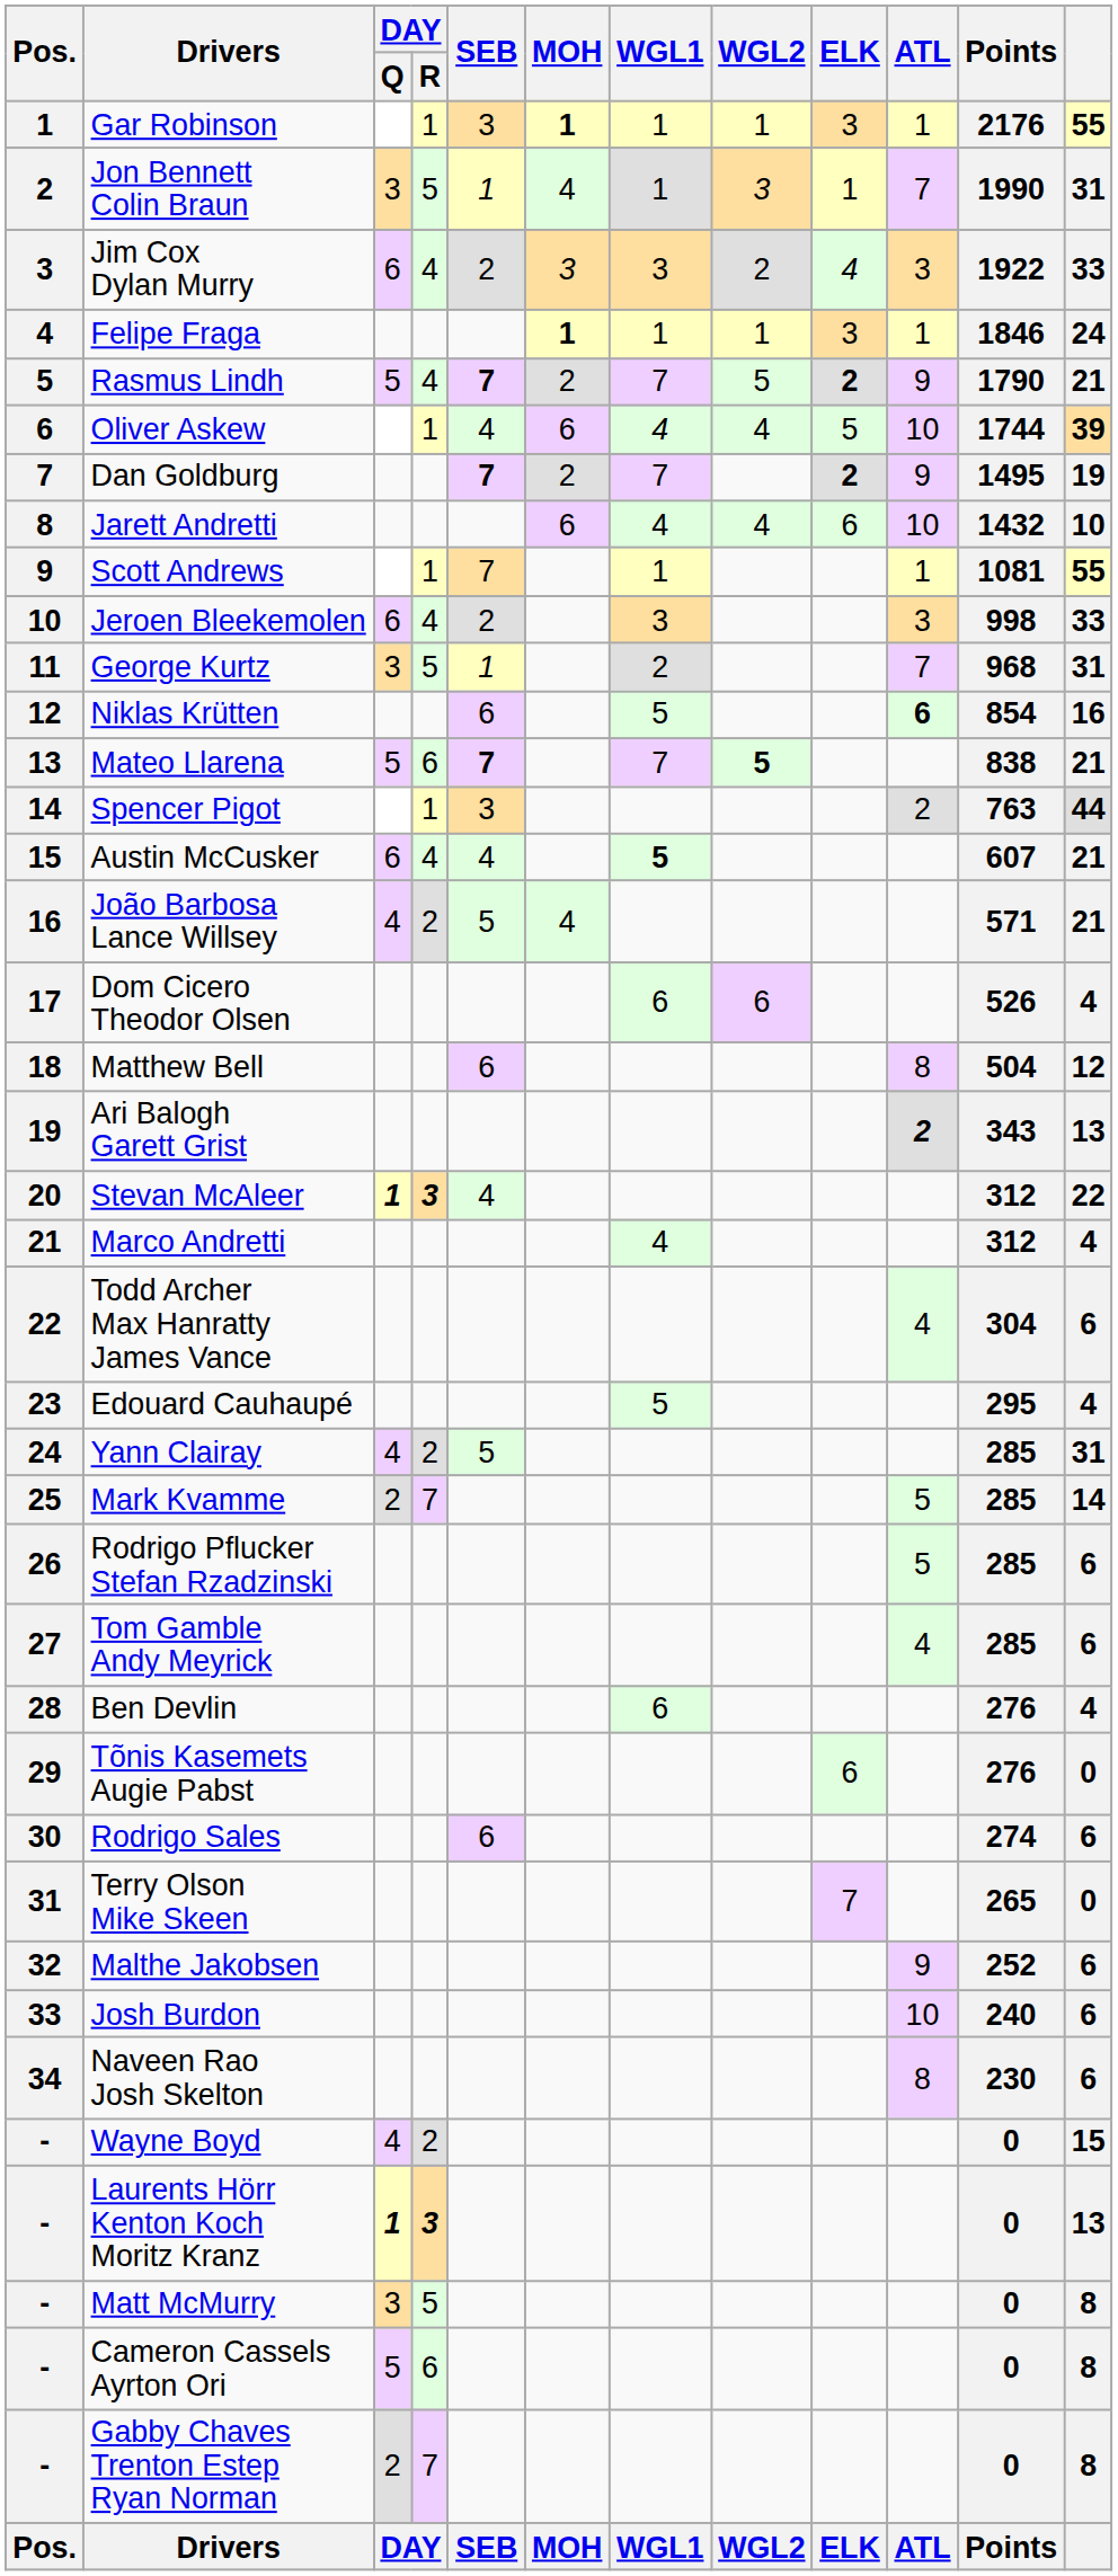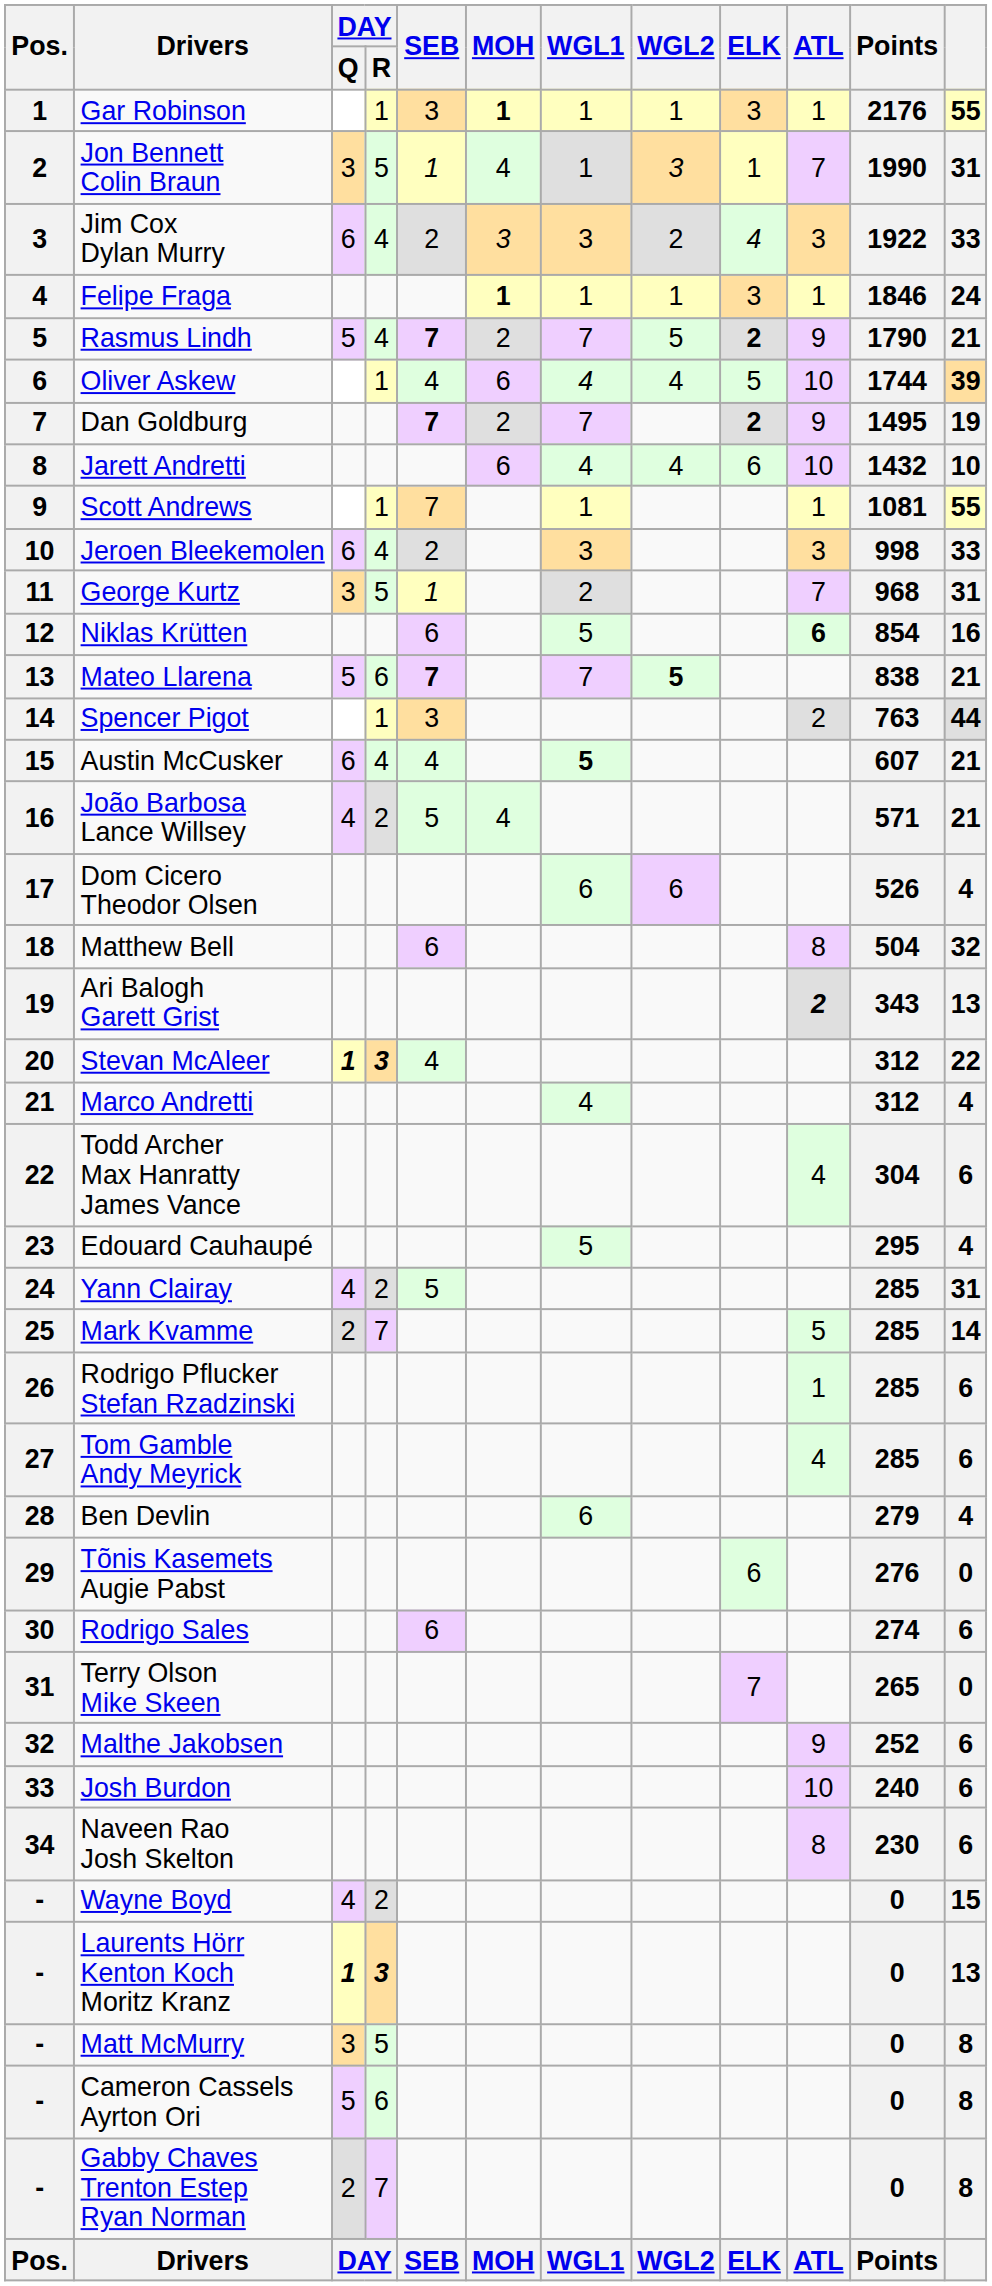 <table class="wikitable" style="font-size:85%;">
 <tr>
 <th rowspan="2">Pos.</th>
 <th rowspan="2">Drivers</th>
 <th colspan="2"><a href='#'>DAY</a></th>
 <th rowspan="2"><a href='#'>SEB</a></th>
 <th rowspan="2"><a href='#'>MOH</a></th>
 <th rowspan="2"><a href='#'>WGL1</a></th>
 <th rowspan="2"><a href='#'>WGL2</a></th>
 <th rowspan="2"><a href='#'>ELK</a></th>
 <th rowspan="2"><a href='#'>ATL</a></th>
 <th rowspan="2">Points</th>
 <th rowspan="2"></th>
 </tr>
 <tr>
 <th>Q</th>
 <th>R</th>
 </tr>
 <tr>
 <th>1</th>
 <td> <a href='#'>Gar Robinson</a></td>
 <td style="background:#ffffff;" align="center"></td>
 <td style="background:#ffffbf;" align="center">1</td>
 <td style="background:#ffdf9f;" align="center">3</td>
 <td style="background:#ffffbf;" align="center"><strong>1</strong></td>
 <td style="background:#ffffbf;" align="center">1</td>
 <td style="background:#ffffbf;" align="center">1</td>
 <td style="background:#ffdf9f;" align="center">3</td>
 <td style="background:#ffffbf;" align="center">1</td>
 <th>2176</th>
 <th style="background:#ffffbf;">55</th>
 </tr>
 <tr>
 <th>2</th>
 <td> <a href='#'>Jon Bennett</a><br> <a href='#'>Colin Braun</a></td>
 <td style="background:#ffdf9f;" align="center">3</td>
 <td style="background:#dfffdf;" align="center">5</td>
 <td style="background:#ffffbf;" align="center"><em>1</em></td>
 <td style="background:#dfffdf;" align="center">4</td>
 <td style="background:#dfdfdf;" align="center">1</td>
 <td style="background:#ffdf9f;" align="center"><em>3</em></td>
 <td style="background:#ffffbf;" align="center">1</td>
 <td style="background:#efcfff;" align="center">7</td>
 <th>1990</th>
 <th>31</th>
 </tr>
 <tr>
 <th>3</th>
 <td> Jim Cox<br> Dylan Murry</td>
 <td style="background:#efcfff;" align="center">6</td>
 <td style="background:#dfffdf;" align="center">4</td>
 <td style="background:#dfdfdf;" align="center">2</td>
 <td style="background:#ffdf9f;" align="center"><em>3</em></td>
 <td style="background:#ffdf9f;" align="center">3</td>
 <td style="background:#dfdfdf;" align="center">2</td>
 <td style="background:#dfffdf;" align="center"><em>4</em></td>
 <td style="background:#ffdf9f;" align="center">3</td>
 <th>1922</th>
 <th>33</th>
 </tr>
 <tr>
 <th>4</th>
 <td> <a href='#'>Felipe Fraga</a></td>
 <td></td>
 <td></td>
 <td></td>
 <td style="background:#ffffbf;" align="center"><strong>1</strong></td>
 <td style="background:#ffffbf;" align="center">1</td>
 <td style="background:#ffffbf;" align="center">1</td>
 <td style="background:#ffdf9f;" align="center">3</td>
 <td style="background:#ffffbf;" align="center">1</td>
 <th>1846</th>
 <th>24</th>
 </tr>
 <tr>
 <th>5</th>
 <td> <a href='#'>Rasmus Lindh</a></td>
 <td style="background:#efcfff;" align="center">5</td>
 <td style="background:#dfffdf;" align="center">4</td>
 <td style="background:#efcfff;" align="center"><strong>7</strong></td>
 <td style="background:#dfdfdf;" align="center">2</td>
 <td style="background:#efcfff;" align="center">7</td>
 <td style="background:#dfffdf;" align="center">5</td>
 <td style="background:#dfdfdf;" align="center"><strong>2</strong></td>
 <td style="background:#efcfff;" align="center">9</td>
 <th>1790</th>
 <th>21</th>
 </tr>
 <tr>
 <th>6</th>
 <td> <a href='#'>Oliver Askew</a></td>
 <td style="background:#ffffff;" align="center"></td>
 <td style="background:#ffffbf;" align="center">1</td>
 <td style="background:#dfffdf;" align="center">4</td>
 <td style="background:#efcfff;" align="center">6</td>
 <td style="background:#dfffdf;" align="center"><em>4</em></td>
 <td style="background:#dfffdf;" align="center">4</td>
 <td style="background:#dfffdf;" align="center">5</td>
 <td style="background:#efcfff;" align="center">10</td>
 <th>1744</th>
 <th style="background:#ffdf9f;">39</th>
 </tr>
 <tr>
 <th>7</th>
 <td> Dan Goldburg</td>
 <td></td>
 <td></td>
 <td style="background:#efcfff;" align="center"><strong>7</strong></td>
 <td style="background:#dfdfdf;" align="center">2</td>
 <td style="background:#efcfff;" align="center">7</td>
 <td></td>
 <td style="background:#dfdfdf;" align="center"><strong>2</strong></td>
 <td style="background:#efcfff;" align="center">9</td>
 <th>1495</th>
 <th>19</th>
 </tr>
 <tr>
 <th>8</th>
 <td> <a href='#'>Jarett Andretti</a></td>
 <td></td>
 <td></td>
 <td></td>
 <td style="background:#efcfff;" align="center">6</td>
 <td style="background:#dfffdf;" align="center">4</td>
 <td style="background:#dfffdf;" align="center">4</td>
 <td style="background:#dfffdf;" align="center">6</td>
 <td style="background:#efcfff;" align="center">10</td>
 <th>1432</th>
 <th>10</th>
 </tr>
 <tr>
 <th>9</th>
 <td> <a href='#'>Scott Andrews</a></td>
 <td style="background:#ffffff;" align="center"></td>
 <td style="background:#ffffbf;" align="center">1</td>
 <td style="background:#ffdf9f;" align="center">7</td>
 <td></td>
 <td style="background:#ffffbf;" align="center">1</td>
 <td></td>
 <td></td>
 <td style="background:#ffffbf;" align="center">1</td>
 <th>1081</th>
 <th style="background:#ffffbf;">55</th>
 </tr>
 <tr>
 <th>10</th>
 <td> <a href='#'>Jeroen Bleekemolen</a></td>
 <td style="background:#efcfff;" align="center">6</td>
 <td style="background:#dfffdf;" align="center">4</td>
 <td style="background:#dfdfdf;" align="center">2</td>
 <td></td>
 <td style="background:#ffdf9f;" align="center">3</td>
 <td></td>
 <td></td>
 <td style="background:#ffdf9f;" align="center">3</td>
 <th>998</th>
 <th>33</th>
 </tr>
 <tr>
 <th>11</th>
 <td> <a href='#'>George Kurtz</a></td>
 <td style="background:#ffdf9f;" align="center">3</td>
 <td style="background:#dfffdf;" align="center">5</td>
 <td style="background:#ffffbf;" align="center"><em>1</em></td>
 <td></td>
 <td style="background:#dfdfdf;" align="center">2</td>
 <td></td>
 <td></td>
 <td style="background:#efcfff;" align="center">7</td>
 <th>968</th>
 <th>31</th>
 </tr>
 <tr>
 <th>12</th>
 <td> <a href='#'>Niklas Krütten</a></td>
 <td></td>
 <td></td>
 <td style="background:#efcfff;" align="center">6</td>
 <td></td>
 <td style="background:#dfffdf;" align="center">5</td>
 <td></td>
 <td></td>
 <td style="background:#dfffdf;" align="center"><strong>6</strong></td>
 <th>854</th>
 <th>16</th>
 </tr>
 <tr>
 <th>13</th>
 <td> <a href='#'>Mateo Llarena</a></td>
 <td style="background:#efcfff;" align="center">5</td>
 <td style="background:#dfffdf;" align="center">6</td>
 <td style="background:#efcfff;" align="center"><strong>7</strong></td>
 <td></td>
 <td style="background:#efcfff;" align="center">7</td>
 <td style="background:#dfffdf;" align="center"><strong>5</strong></td>
 <td></td>
 <td></td>
 <th>838</th>
 <th>21</th>
 </tr>
 <tr>
 <th>14</th>
 <td> <a href='#'>Spencer Pigot</a></td>
 <td style="background:#ffffff;" align="center"></td>
 <td style="background:#ffffbf;" align="center">1</td>
 <td style="background:#ffdf9f;" align="center">3</td>
 <td></td>
 <td></td>
 <td></td>
 <td></td>
 <td style="background:#dfdfdf;" align="center">2</td>
 <th>763</th>
 <th style="background:#dfdfdf;">44</th>
 </tr>
 <tr>
 <th>15</th>
 <td> Austin McCusker</td>
 <td style="background:#efcfff;" align="center">6</td>
 <td style="background:#dfffdf;" align="center">4</td>
 <td style="background:#dfffdf;" align="center">4</td>
 <td></td>
 <td style="background:#dfffdf;" align="center"><strong>5</strong></td>
 <td></td>
 <td></td>
 <td></td>
 <th>607</th>
 <th>21</th>
 </tr>
 <tr>
 <th>16</th>
 <td> <a href='#'>João Barbosa</a><br> Lance Willsey</td>
 <td style="background:#efcfff;" align="center">4</td>
 <td style="background:#dfdfdf;" align="center">2</td>
 <td style="background:#dfffdf;" align="center">5</td>
 <td style="background:#dfffdf;" align="center">4</td>
 <td></td>
 <td></td>
 <td></td>
 <td></td>
 <th>571</th>
 <th>21</th>
 </tr>
 <tr>
 <th>17</th>
 <td> Dom Cicero<br> Theodor Olsen</td>
 <td></td>
 <td></td>
 <td></td>
 <td></td>
 <td style="background:#dfffdf;" align="center">6</td>
 <td style="background:#efcfff;" align="center">6</td>
 <td></td>
 <td></td>
 <th>526</th>
 <th>4</th>
 </tr>
 <tr>
 <th>18</th>
 <td> Matthew Bell</td>
 <td></td>
 <td></td>
 <td style="background:#efcfff;" align="center">6</td>
 <td></td>
 <td></td>
 <td></td>
 <td></td>
 <td style="background:#efcfff;" align="center">8</td>
 <th>504</th>
-<th>12</th>
+<th>32</th>
 </tr>
 <tr>
 <th>19</th>
 <td> Ari Balogh<br> <a href='#'>Garett Grist</a></td>
 <td></td>
 <td></td>
 <td></td>
 <td></td>
 <td></td>
 <td></td>
 <td></td>
 <td style="background:#dfdfdf;" align="center"><strong><em>2</em></strong></td>
 <th>343</th>
 <th>13</th>
 </tr>
 <tr>
 <th>20</th>
 <td> <a href='#'>Stevan McAleer</a></td>
 <td style="background:#ffffbf;" align="center"><strong><em>1</em></strong></td>
 <td style="background:#ffdf9f;" align="center"><strong><em>3</em></strong></td>
 <td style="background:#dfffdf;" align="center">4</td>
 <td></td>
 <td></td>
 <td></td>
 <td></td>
 <td></td>
 <th>312</th>
 <th>22</th>
 </tr>
 <tr>
 <th>21</th>
 <td> <a href='#'>Marco Andretti</a></td>
 <td></td>
 <td></td>
 <td></td>
 <td></td>
 <td style="background:#dfffdf;" align="center">4</td>
 <td></td>
 <td></td>
 <td></td>
 <th>312</th>
 <th>4</th>
 </tr>
 <tr>
 <th>22</th>
 <td> Todd Archer<br> Max Hanratty<br> James Vance</td>
 <td></td>
 <td></td>
 <td></td>
 <td></td>
 <td></td>
 <td></td>
 <td></td>
 <td style="background:#dfffdf;" align="center">4</td>
 <th>304</th>
 <th>6</th>
 </tr>
 <tr>
 <th>23</th>
 <td> Edouard Cauhaupé</td>
 <td></td>
 <td></td>
 <td></td>
 <td></td>
 <td style="background:#dfffdf;" align="center">5</td>
 <td></td>
 <td></td>
 <td></td>
 <th>295</th>
 <th>4</th>
 </tr>
 <tr>
 <th>24</th>
 <td> <a href='#'>Yann Clairay</a></td>
 <td style="background:#efcfff;" align="center">4</td>
 <td style="background:#dfdfdf;" align="center">2</td>
 <td style="background:#dfffdf;" align="center">5</td>
 <td></td>
 <td></td>
 <td></td>
 <td></td>
 <td></td>
 <th>285</th>
 <th>31</th>
 </tr>
 <tr>
 <th>25</th>
 <td> <a href='#'>Mark Kvamme</a></td>
 <td style="background:#dfdfdf;" align="center">2</td>
 <td style="background:#efcfff;" align="center">7</td>
 <td></td>
 <td></td>
 <td></td>
 <td></td>
 <td></td>
 <td style="background:#dfffdf;" align="center">5</td>
 <th>285</th>
 <th>14</th>
 </tr>
 <tr>
 <th>26</th>
 <td> Rodrigo Pflucker<br> <a href='#'>Stefan Rzadzinski</a></td>
 <td></td>
 <td></td>
 <td></td>
 <td></td>
 <td></td>
 <td></td>
 <td></td>
-<td style="background:#dfffdf;" align="center">5</td>
+<td style="background:#dfffdf;" align="center">1</td>
 <th>285</th>
 <th>6</th>
 </tr>
 <tr>
 <th>27</th>
 <td> <a href='#'>Tom Gamble</a><br> <a href='#'>Andy Meyrick</a></td>
 <td></td>
 <td></td>
 <td></td>
 <td></td>
 <td></td>
 <td></td>
 <td></td>
 <td style="background:#dfffdf;" align="center">4</td>
 <th>285</th>
 <th>6</th>
 </tr>
 <tr>
 <th>28</th>
 <td> Ben Devlin</td>
 <td></td>
 <td></td>
 <td></td>
 <td></td>
 <td style="background:#dfffdf;" align="center">6</td>
 <td></td>
 <td></td>
 <td></td>
-<th>276</th>
+<th>279</th>
 <th>4</th>
 </tr>
 <tr>
 <th>29</th>
 <td> <a href='#'>Tõnis Kasemets</a><br> Augie Pabst</td>
 <td></td>
 <td></td>
 <td></td>
 <td></td>
 <td></td>
 <td></td>
 <td style="background:#dfffdf;" align="center">6</td>
 <td></td>
 <th>276</th>
 <th>0</th>
 </tr>
 <tr>
 <th>30</th>
 <td> <a href='#'>Rodrigo Sales</a></td>
 <td></td>
 <td></td>
 <td style="background:#efcfff;" align="center">6</td>
 <td></td>
 <td></td>
 <td></td>
 <td></td>
 <td></td>
 <th>274</th>
 <th>6</th>
 </tr>
 <tr>
 <th>31</th>
 <td> Terry Olson<br> <a href='#'>Mike Skeen</a></td>
 <td></td>
 <td></td>
 <td></td>
 <td></td>
 <td></td>
 <td></td>
 <td style="background:#efcfff;" align="center">7</td>
 <td></td>
 <th>265</th>
 <th>0</th>
 </tr>
 <tr>
 <th>32</th>
 <td> <a href='#'>Malthe Jakobsen</a></td>
 <td></td>
 <td></td>
 <td></td>
 <td></td>
 <td></td>
 <td></td>
 <td></td>
 <td style="background:#efcfff;" align="center">9</td>
 <th>252</th>
 <th>6</th>
 </tr>
 <tr>
 <th>33</th>
 <td> <a href='#'>Josh Burdon</a></td>
 <td></td>
 <td></td>
 <td></td>
 <td></td>
 <td></td>
 <td></td>
 <td></td>
 <td style="background:#efcfff;" align="center">10</td>
 <th>240</th>
 <th>6</th>
 </tr>
 <tr>
 <th>34</th>
 <td> Naveen Rao<br> Josh Skelton</td>
 <td></td>
 <td></td>
 <td></td>
 <td></td>
 <td></td>
 <td></td>
 <td></td>
 <td style="background:#efcfff;" align="center">8</td>
 <th>230</th>
 <th>6</th>
 </tr>
 <tr>
 <th>-</th>
 <td> <a href='#'>Wayne Boyd</a></td>
 <td style="background:#efcfff;" align="center">4</td>
 <td style="background:#dfdfdf;" align="center">2</td>
 <td></td>
 <td></td>
 <td></td>
 <td></td>
 <td></td>
 <td></td>
 <th>0</th>
 <th>15</th>
 </tr>
 <tr>
 <th>-</th>
 <td> <a href='#'>Laurents Hörr</a><br> <a href='#'>Kenton Koch</a><br> Moritz Kranz</td>
 <td style="background:#ffffbf;" align="center"><strong><em>1</em></strong></td>
 <td style="background:#ffdf9f;" align="center"><strong><em>3</em></strong></td>
 <td></td>
 <td></td>
 <td></td>
 <td></td>
 <td></td>
 <td></td>
 <th>0</th>
 <th>13</th>
 </tr>
 <tr>
 <th>-</th>
 <td> <a href='#'>Matt McMurry</a></td>
 <td style="background:#ffdf9f;" align="center">3</td>
 <td style="background:#dfffdf;" align="center">5</td>
 <td></td>
 <td></td>
 <td></td>
 <td></td>
 <td></td>
 <td></td>
 <th>0</th>
 <th>8</th>
 </tr>
 <tr>
 <th>-</th>
 <td> Cameron Cassels<br> Ayrton Ori</td>
 <td style="background:#efcfff;" align="center">5</td>
 <td style="background:#dfffdf;" align="center">6</td>
 <td></td>
 <td></td>
 <td></td>
 <td></td>
 <td></td>
 <td></td>
 <th>0</th>
 <th>8</th>
 </tr>
 <tr>
 <th>-</th>
 <td> <a href='#'>Gabby Chaves</a><br> <a href='#'>Trenton Estep</a><br> <a href='#'>Ryan Norman</a></td>
 <td style="background:#dfdfdf;" align="center">2</td>
 <td style="background:#efcfff;" align="center">7</td>
 <td></td>
 <td></td>
 <td></td>
 <td></td>
 <td></td>
 <td></td>
 <th>0</th>
 <th>8</th>
 </tr>
 <tr>
 <th>Pos.</th>
 <th>Drivers</th>
 <th colspan="2"><a href='#'>DAY</a></th>
 <th><a href='#'>SEB</a></th>
 <th><a href='#'>MOH</a></th>
 <th><a href='#'>WGL1</a></th>
 <th><a href='#'>WGL2</a></th>
 <th><a href='#'>ELK</a></th>
 <th><a href='#'>ATL</a></th>
 <th>Points</th>
 <th></th>
 </tr>
 </table>
